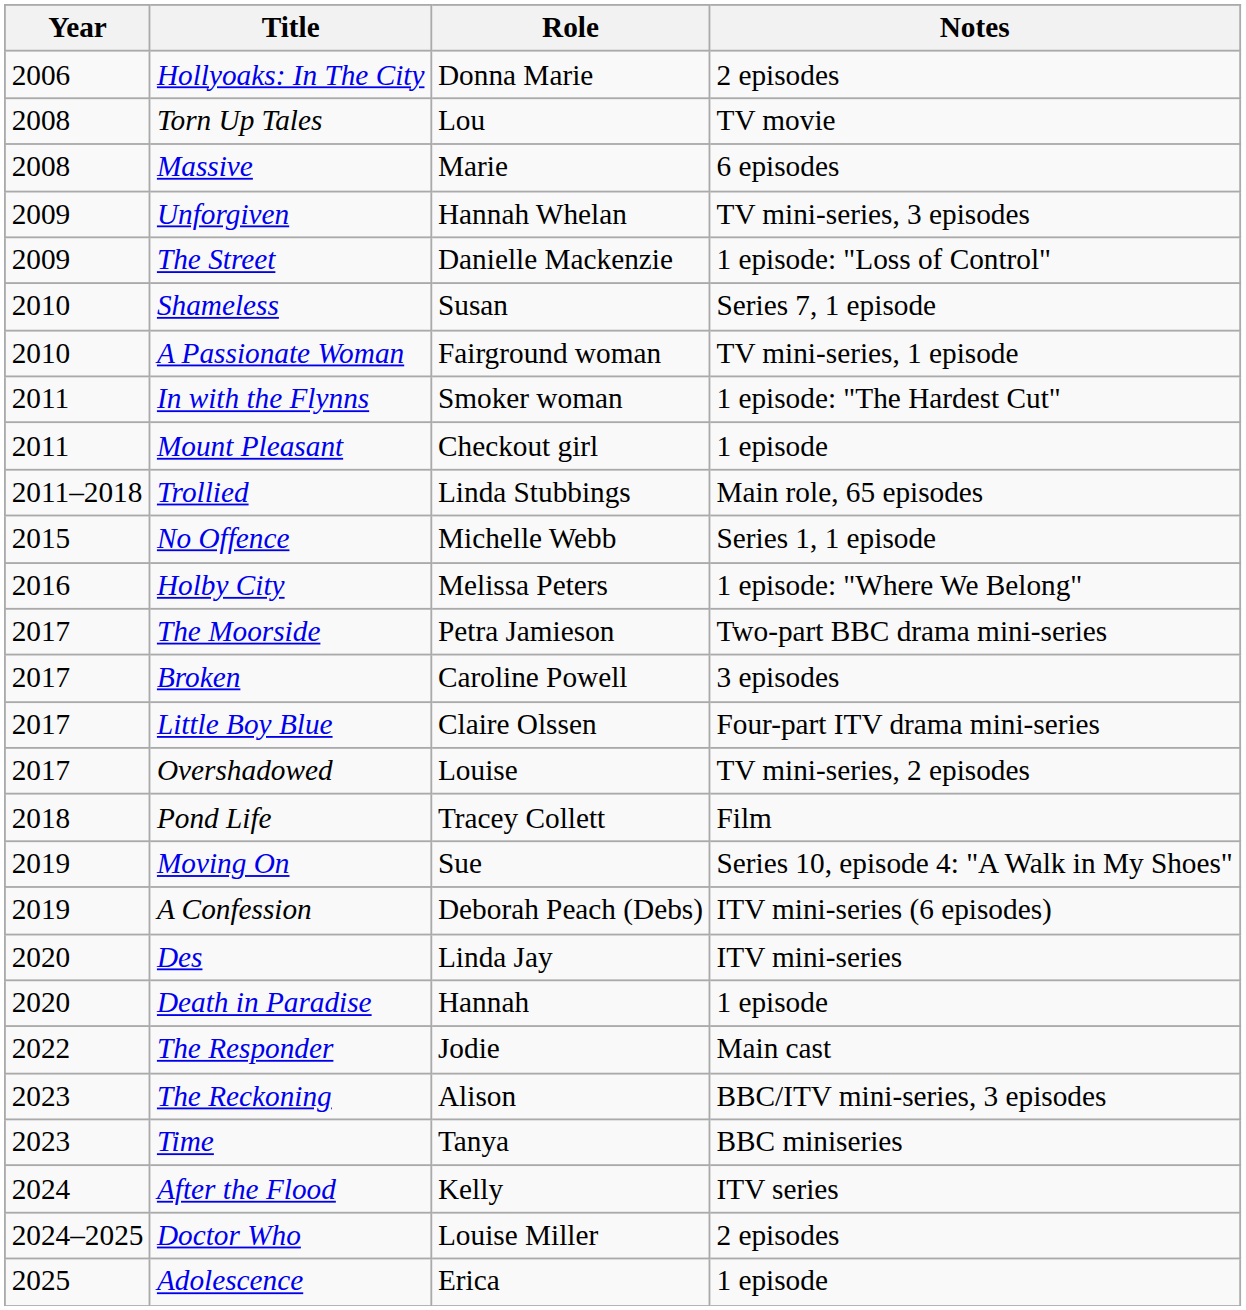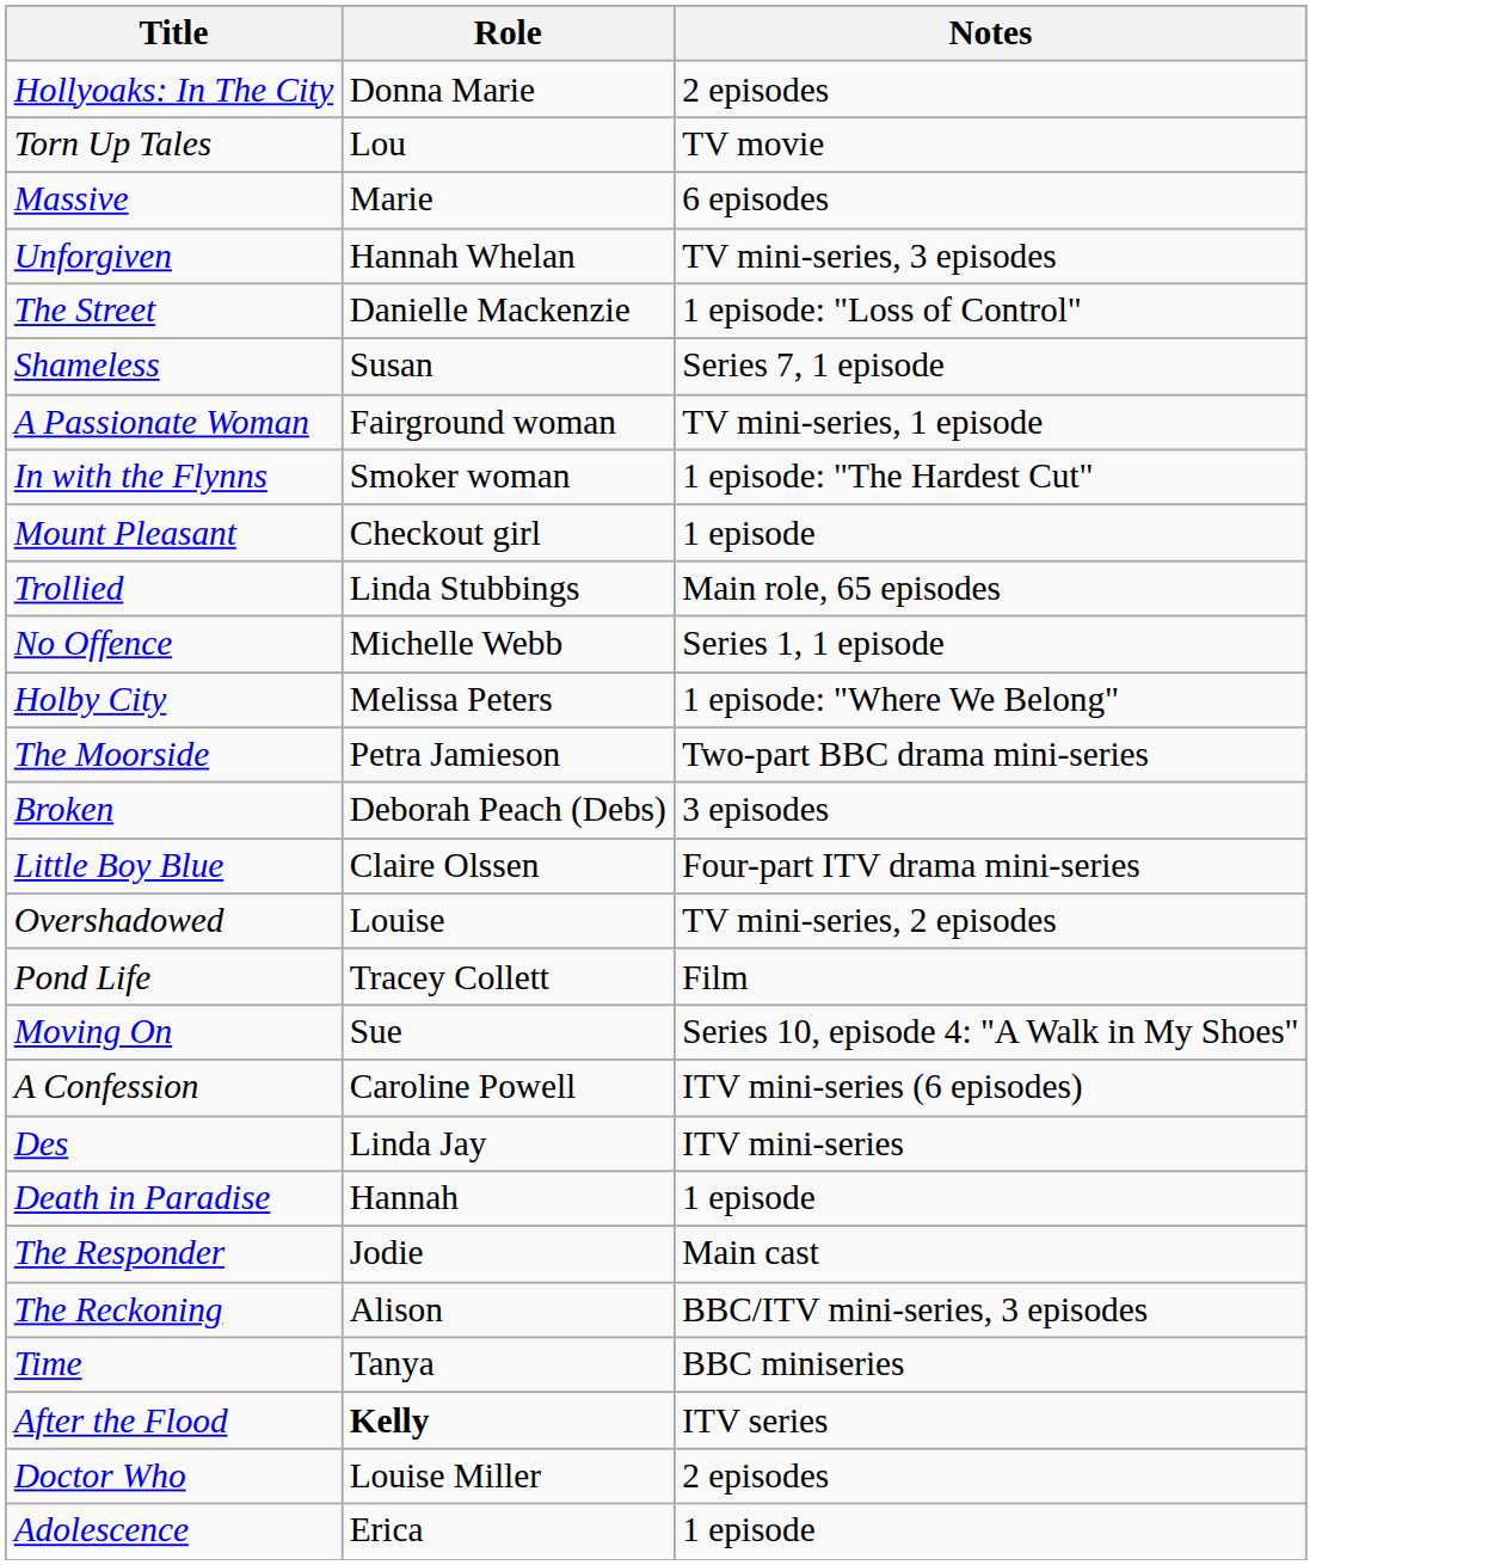 <table class="wikitable sortable">
 <tr>
-<th>Year</th>
 <th>Title</th>
 <th>Role</th>
 <th>Notes</th>
 </tr>
 <tr>
-<td>2006</td>
 <td><em><a href='#'>Hollyoaks: In The City</a></em></td>
 <td>Donna Marie</td>
 <td>2 episodes</td>
 </tr>
 <tr>
-<td>2008</td>
 <td><em>Torn Up Tales</em></td>
 <td>Lou</td>
 <td>TV movie</td>
 </tr>
 <tr>
-<td>2008</td>
 <td><em><a href='#'>Massive</a></em></td>
 <td>Marie</td>
 <td>6 episodes</td>
 </tr>
 <tr>
-<td>2009</td>
 <td><em><a href='#'>Unforgiven</a></em></td>
 <td>Hannah Whelan</td>
 <td>TV mini-series, 3 episodes</td>
 </tr>
 <tr>
-<td>2009</td>
 <td><em><a href='#'>The Street</a></em></td>
 <td>Danielle Mackenzie</td>
 <td>1 episode: "Loss of Control"</td>
 </tr>
 <tr>
-<td>2010</td>
 <td><em><a href='#'>Shameless</a></em></td>
 <td>Susan</td>
 <td>Series 7, 1 episode</td>
 </tr>
 <tr>
-<td>2010</td>
 <td><em><a href='#'>A Passionate Woman</a></em></td>
 <td>Fairground woman</td>
 <td>TV mini-series, 1 episode</td>
 </tr>
 <tr>
-<td>2011</td>
 <td><em><a href='#'>In with the Flynns</a></em></td>
 <td>Smoker woman</td>
 <td>1 episode: "The Hardest Cut"</td>
 </tr>
 <tr>
-<td>2011</td>
 <td><em><a href='#'>Mount Pleasant</a></em></td>
 <td>Checkout girl</td>
 <td>1 episode</td>
 </tr>
 <tr>
-<td>2011–2018</td>
 <td><em><a href='#'>Trollied</a></em></td>
 <td>Linda Stubbings</td>
 <td>Main role, 65 episodes</td>
 </tr>
 <tr>
-<td>2015</td>
 <td><em><a href='#'>No Offence</a></em></td>
 <td>Michelle Webb</td>
 <td>Series 1, 1 episode</td>
 </tr>
 <tr>
-<td>2016</td>
 <td><em><a href='#'>Holby City</a></em></td>
 <td>Melissa Peters</td>
 <td>1 episode: "Where We Belong"</td>
 </tr>
 <tr>
-<td>2017</td>
 <td><em><a href='#'>The Moorside</a></em></td>
 <td>Petra Jamieson</td>
 <td>Two-part BBC drama mini-series</td>
 </tr>
 <tr>
-<td>2017</td>
 <td><em><a href='#'>Broken</a></em></td>
-<td>Caroline Powell</td>
+<td>Deborah Peach (Debs)</td>
 <td>3 episodes</td>
 </tr>
 <tr>
-<td>2017</td>
 <td><em><a href='#'>Little Boy Blue</a></em></td>
 <td>Claire Olssen</td>
 <td>Four-part ITV drama mini-series</td>
 </tr>
 <tr>
-<td>2017</td>
 <td><em>Overshadowed</em></td>
 <td>Louise</td>
 <td>TV mini-series, 2 episodes</td>
 </tr>
 <tr>
-<td>2018</td>
 <td><em>Pond Life</em></td>
 <td>Tracey Collett</td>
 <td>Film</td>
 </tr>
 <tr>
-<td>2019</td>
 <td><em><a href='#'>Moving On</a></em></td>
 <td>Sue</td>
 <td>Series 10, episode 4: "A Walk in My Shoes"</td>
 </tr>
 <tr>
-<td>2019</td>
 <td><em>A Confession</em></td>
-<td>Deborah Peach (Debs)</td>
+<td>Caroline Powell</td>
 <td>ITV mini-series (6 episodes)</td>
 </tr>
 <tr>
-<td>2020</td>
 <td><em><a href='#'>Des</a></em></td>
 <td>Linda Jay</td>
 <td>ITV mini-series</td>
 </tr>
 <tr>
-<td>2020</td>
 <td><em><a href='#'>Death in Paradise</a></em></td>
 <td>Hannah</td>
 <td>1 episode</td>
 </tr>
 <tr>
-<td>2022</td>
 <td><em><a href='#'>The Responder</a></em></td>
 <td>Jodie</td>
 <td>Main cast</td>
 </tr>
 <tr>
-<td>2023</td>
 <td><em><a href='#'>The Reckoning</a></em></td>
 <td>Alison</td>
 <td>BBC/ITV mini-series, 3 episodes</td>
 </tr>
 <tr>
-<td>2023</td>
 <td><em><a href='#'>Time</a></em></td>
 <td>Tanya</td>
 <td>BBC miniseries</td>
 </tr>
 <tr>
-<td>2024</td>
 <td><em><a href='#'>After the Flood</a></em></td>
-<td>Kelly</td>
+<td><strong>Kelly</strong></td>
 <td>ITV series</td>
 </tr>
 <tr>
-<td>2024–2025</td>
 <td><em><a href='#'>Doctor Who</a></em></td>
 <td>Louise Miller</td>
 <td>2 episodes</td>
 </tr>
 <tr>
-<td>2025</td>
 <td><em><a href='#'>Adolescence</a></em></td>
 <td>Erica</td>
 <td>1 episode</td>
 </tr>
 </table>
